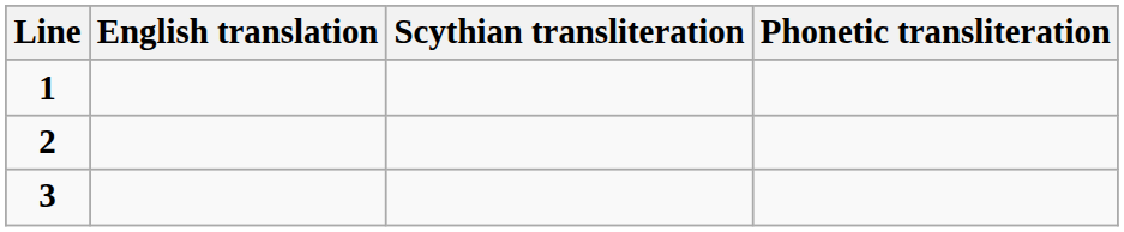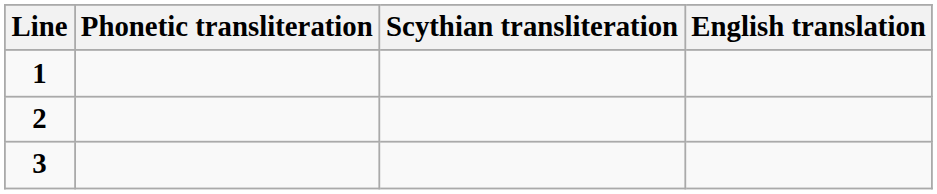 <table class ="wikitable" style="text-align:center">
 <tr>
 <th>Line</th>
+<th>Phonetic transliteration</th>
+<th>Scythian transliteration</th>
 <th>English translation</th>
-<th>Scythian transliteration</th>
-<th>Phonetic transliteration</th>
 </tr>
 <tr>
 <td><strong>1</strong></td>
 <td></td>
 <td></td>
 <td></td>
 </tr>
 <tr>
 <td><strong>2</strong></td>
 <td></td>
 <td></td>
 <td></td>
 </tr>
 <tr>
 <td><strong>3</strong></td>
 <td></td>
 <td></td>
 <td></td>
 </tr>
 </table>
